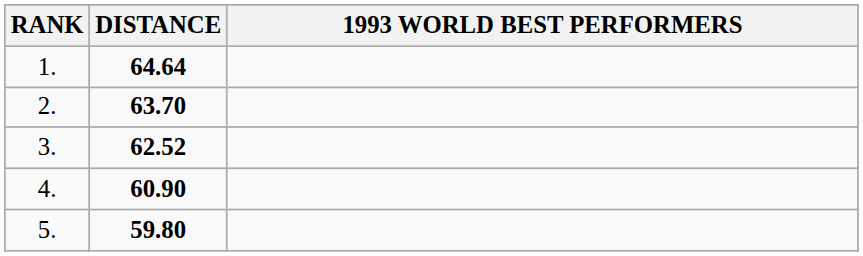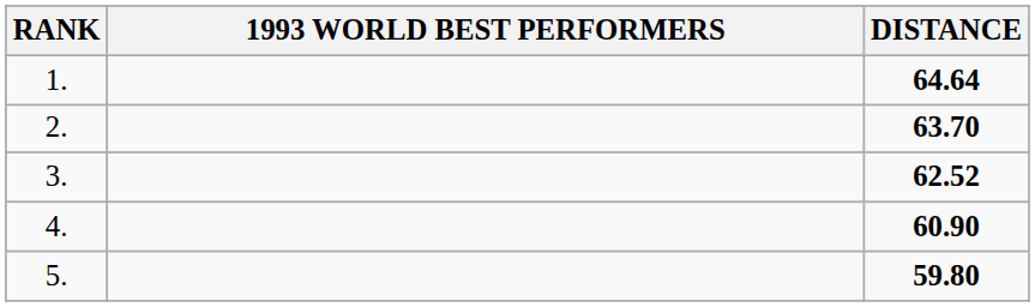 <table class="wikitable" style="border-collapse: collapse; font-size: 90%;">
 <tr>
 <th>RANK</th>
+<th align="center" style="width: 25em">1993 WORLD BEST PERFORMERS</th>
 <th align="center" style="width: 5em">DISTANCE</th>
-<th align="center" style="width: 25em">1993 WORLD BEST PERFORMERS</th>
 </tr>
 <tr>
 <td align="center">1.</td>
+<td></td>
 <td align="center"><strong>64.64</strong></td>
-<td></td>
 </tr>
 <tr>
 <td align="center">2.</td>
+<td></td>
 <td align="center"><strong>63.70</strong></td>
-<td></td>
 </tr>
 <tr>
 <td align="center">3.</td>
+<td></td>
 <td align="center"><strong>62.52</strong></td>
-<td></td>
 </tr>
 <tr>
 <td align="center">4.</td>
+<td></td>
 <td align="center"><strong>60.90</strong></td>
-<td></td>
 </tr>
 <tr>
 <td align="center">5.</td>
+<td></td>
 <td align="center"><strong>59.80</strong></td>
-<td></td>
 </tr>
 </table>
